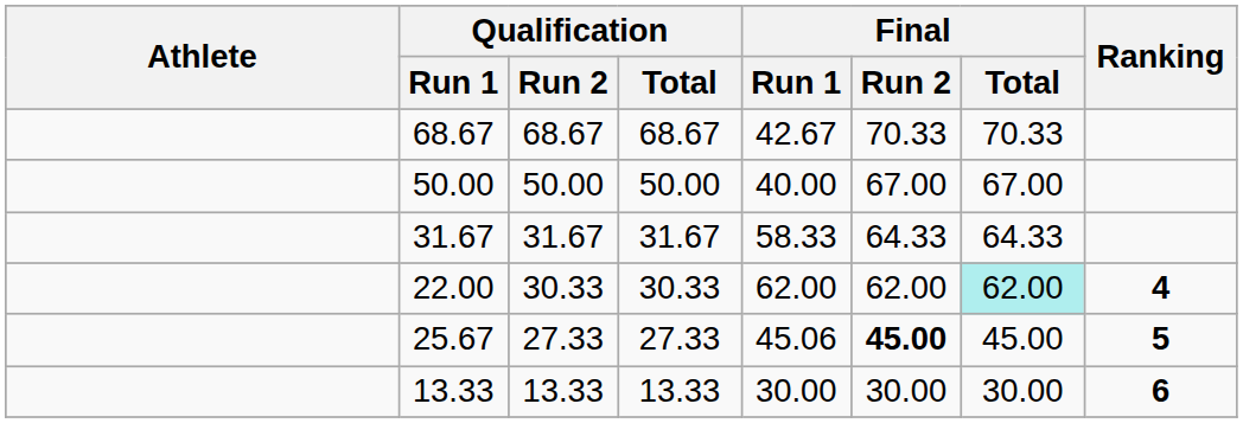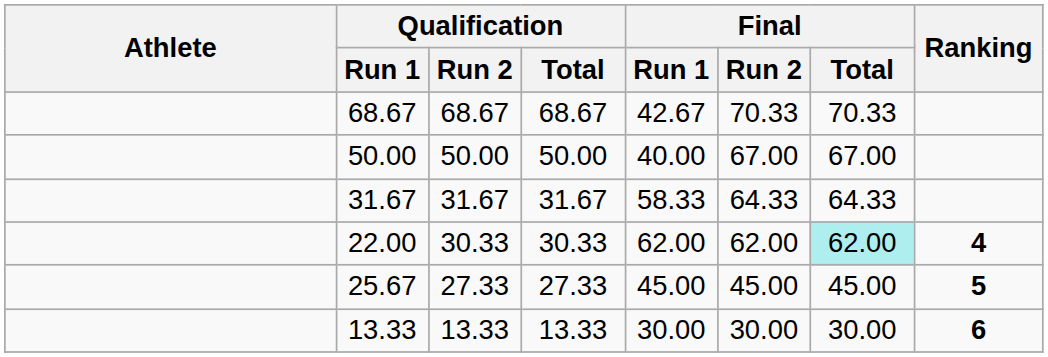 <table class=wikitable style="text-align:center">
 <tr>
 <th rowspan=2 width=250>Athlete</th>
 <th colspan=3>Qualification</th>
 <th colspan=3>Final</th>
 <th rowspan=2 width=70>Ranking</th>
 </tr>
 <tr>
 <th width=50>Run 1</th>
 <th width=50>Run 2</th>
 <th width=60>Total</th>
 <th width=50>Run 1</th>
 <th width=50>Run 2</th>
 <th width=60>Total</th>
 </tr>
 <tr>
 <td align=left></td>
 <td>68.67</td>
 <td>68.67</td>
 <td>68.67</td>
 <td>42.67</td>
 <td>70.33</td>
 <td>70.33</td>
 <td></td>
 </tr>
 <tr>
 <td align=left></td>
 <td>50.00</td>
 <td>50.00</td>
 <td>50.00</td>
 <td>40.00</td>
 <td>67.00</td>
 <td>67.00</td>
 <td></td>
 </tr>
 <tr>
 <td align=left></td>
 <td>31.67</td>
 <td>31.67</td>
 <td>31.67</td>
 <td>58.33</td>
 <td>64.33</td>
 <td>64.33</td>
 <td></td>
 </tr>
 <tr>
 <td align=left></td>
 <td>22.00</td>
 <td>30.33</td>
 <td>30.33</td>
 <td>62.00</td>
 <td>62.00</td>
 <td style="background: paleturquoise;">62.00</td>
 <td><strong>4</strong></td>
 </tr>
 <tr>
 <td align=left></td>
 <td>25.67</td>
 <td>27.33</td>
 <td>27.33</td>
-<td>45.06</td>
-<td><strong>45.00</strong></td>
+<td>45.00</td>
+<td>45.00</td>
 <td>45.00</td>
 <td><strong>5</strong></td>
 </tr>
 <tr>
 <td align=left></td>
 <td>13.33</td>
 <td>13.33</td>
 <td>13.33</td>
 <td>30.00</td>
 <td>30.00</td>
 <td>30.00</td>
 <td><strong>6</strong></td>
 </tr>
 </table>
